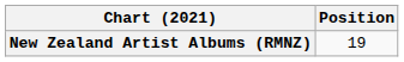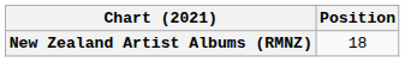 <table class="wikitable sortable plainrowheaders">
 <tr>
 <th>Chart (2021)</th>
 <th>Position</th>
 </tr>
 <tr>
 <th scope="row">New Zealand Artist Albums (RMNZ)</th>
-<td style="text-align:center;">19</td>
+<td style="text-align:center;">18</td>
 </tr>
 </table>
